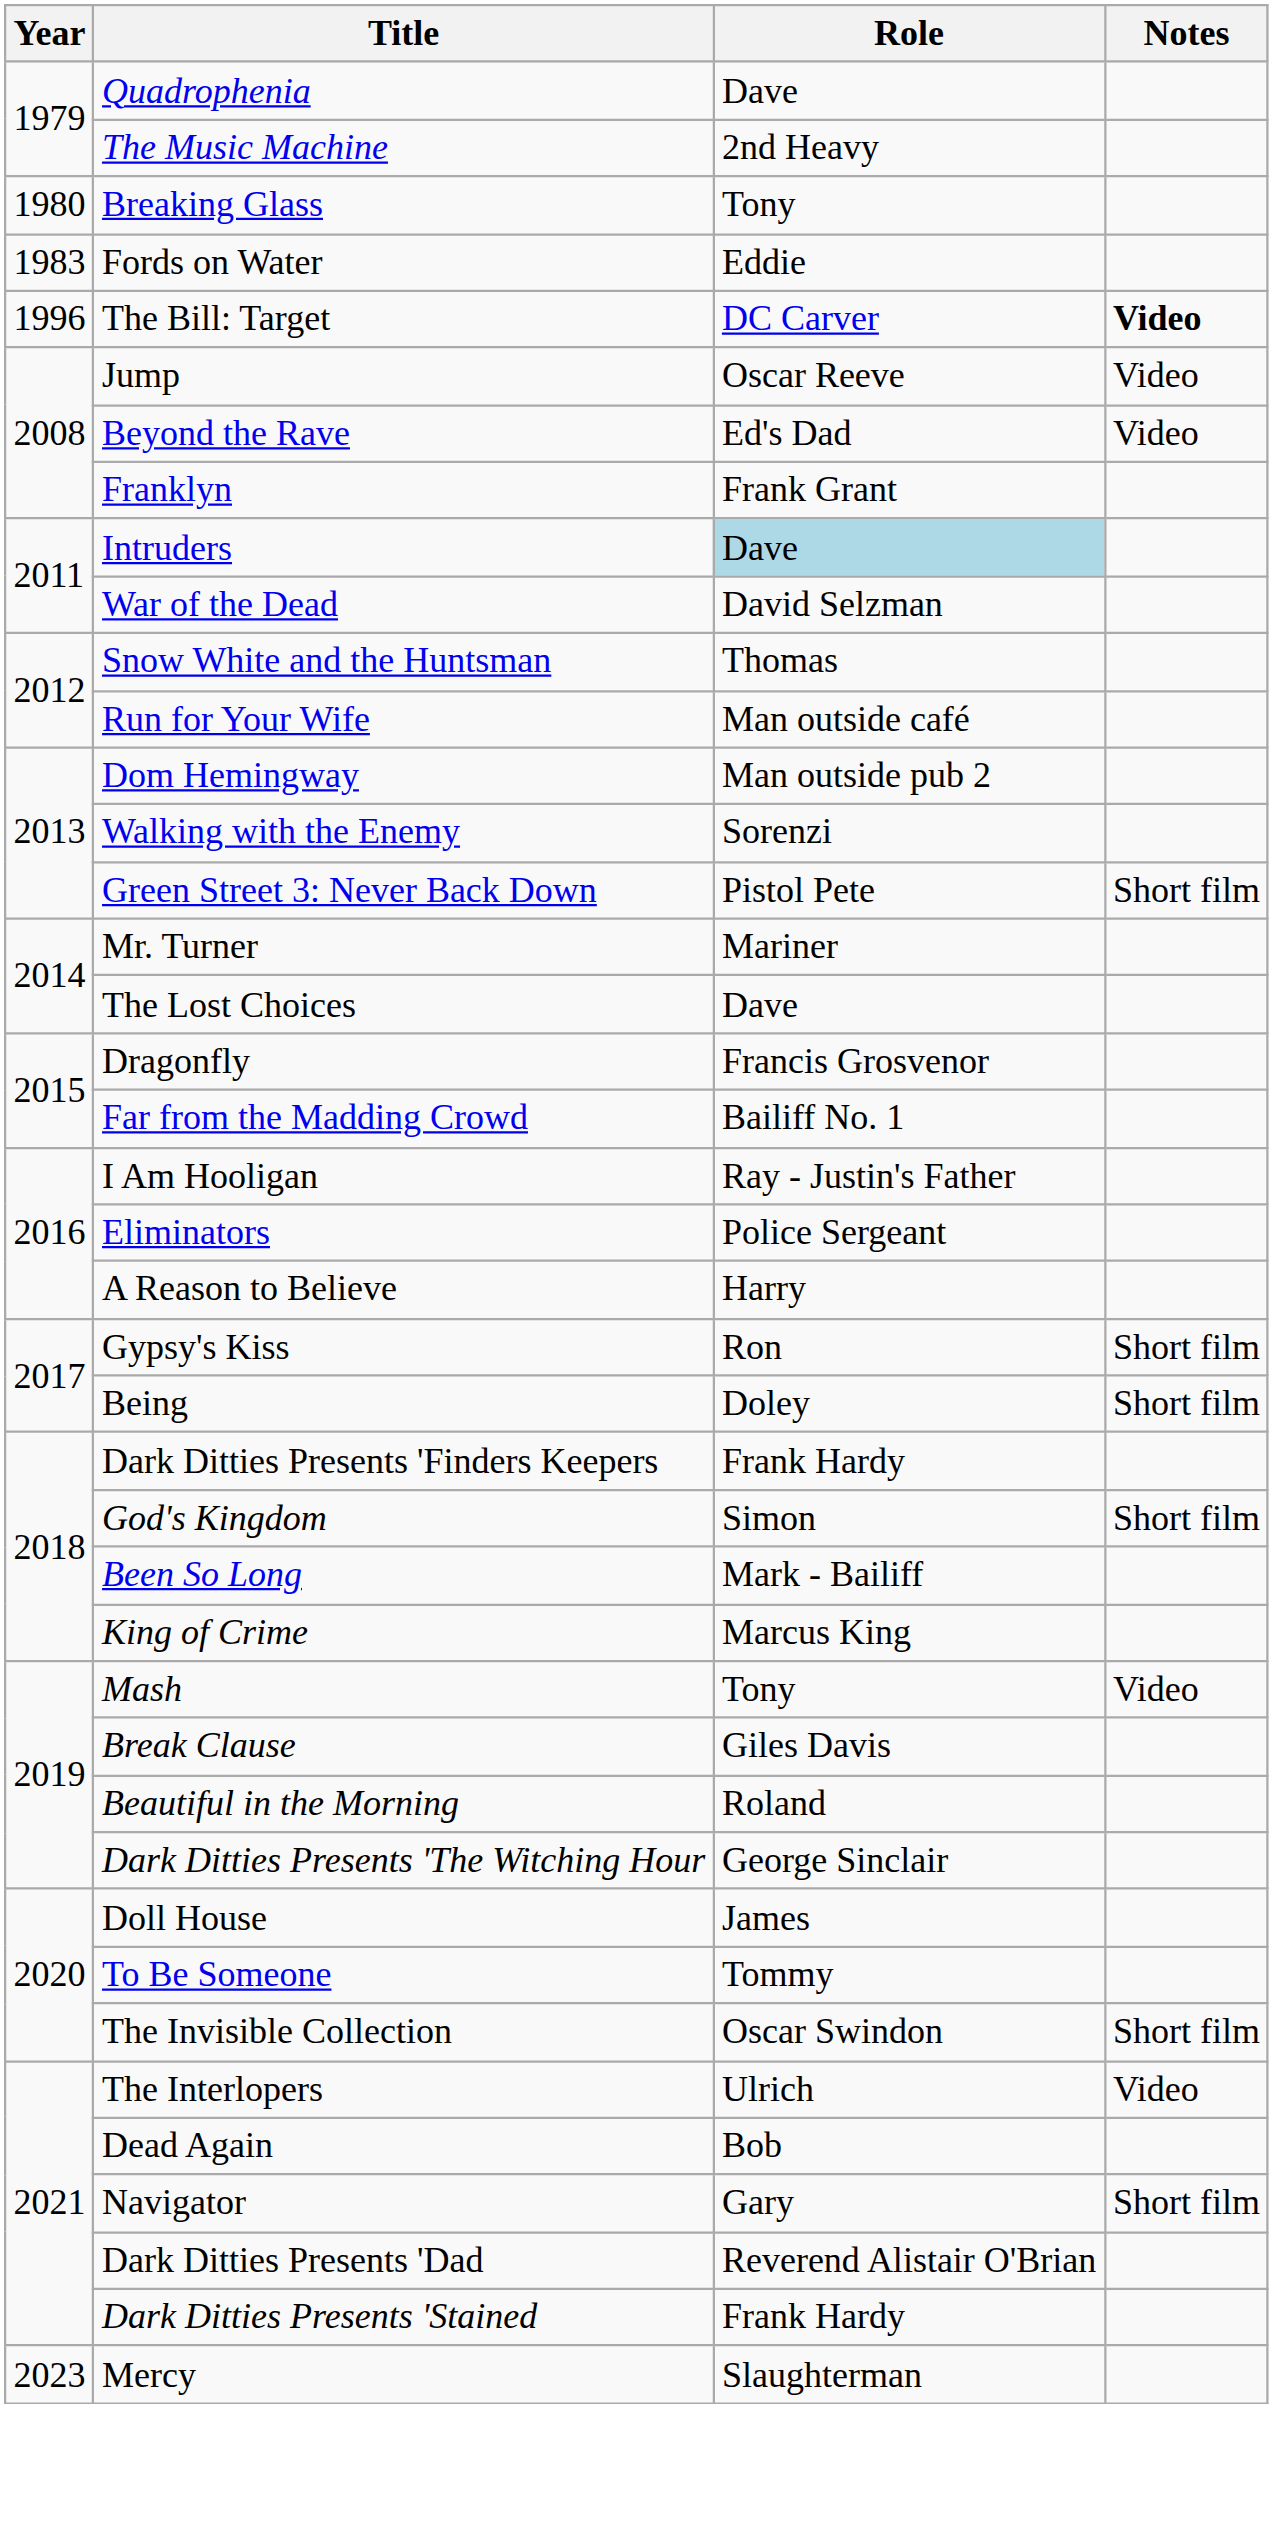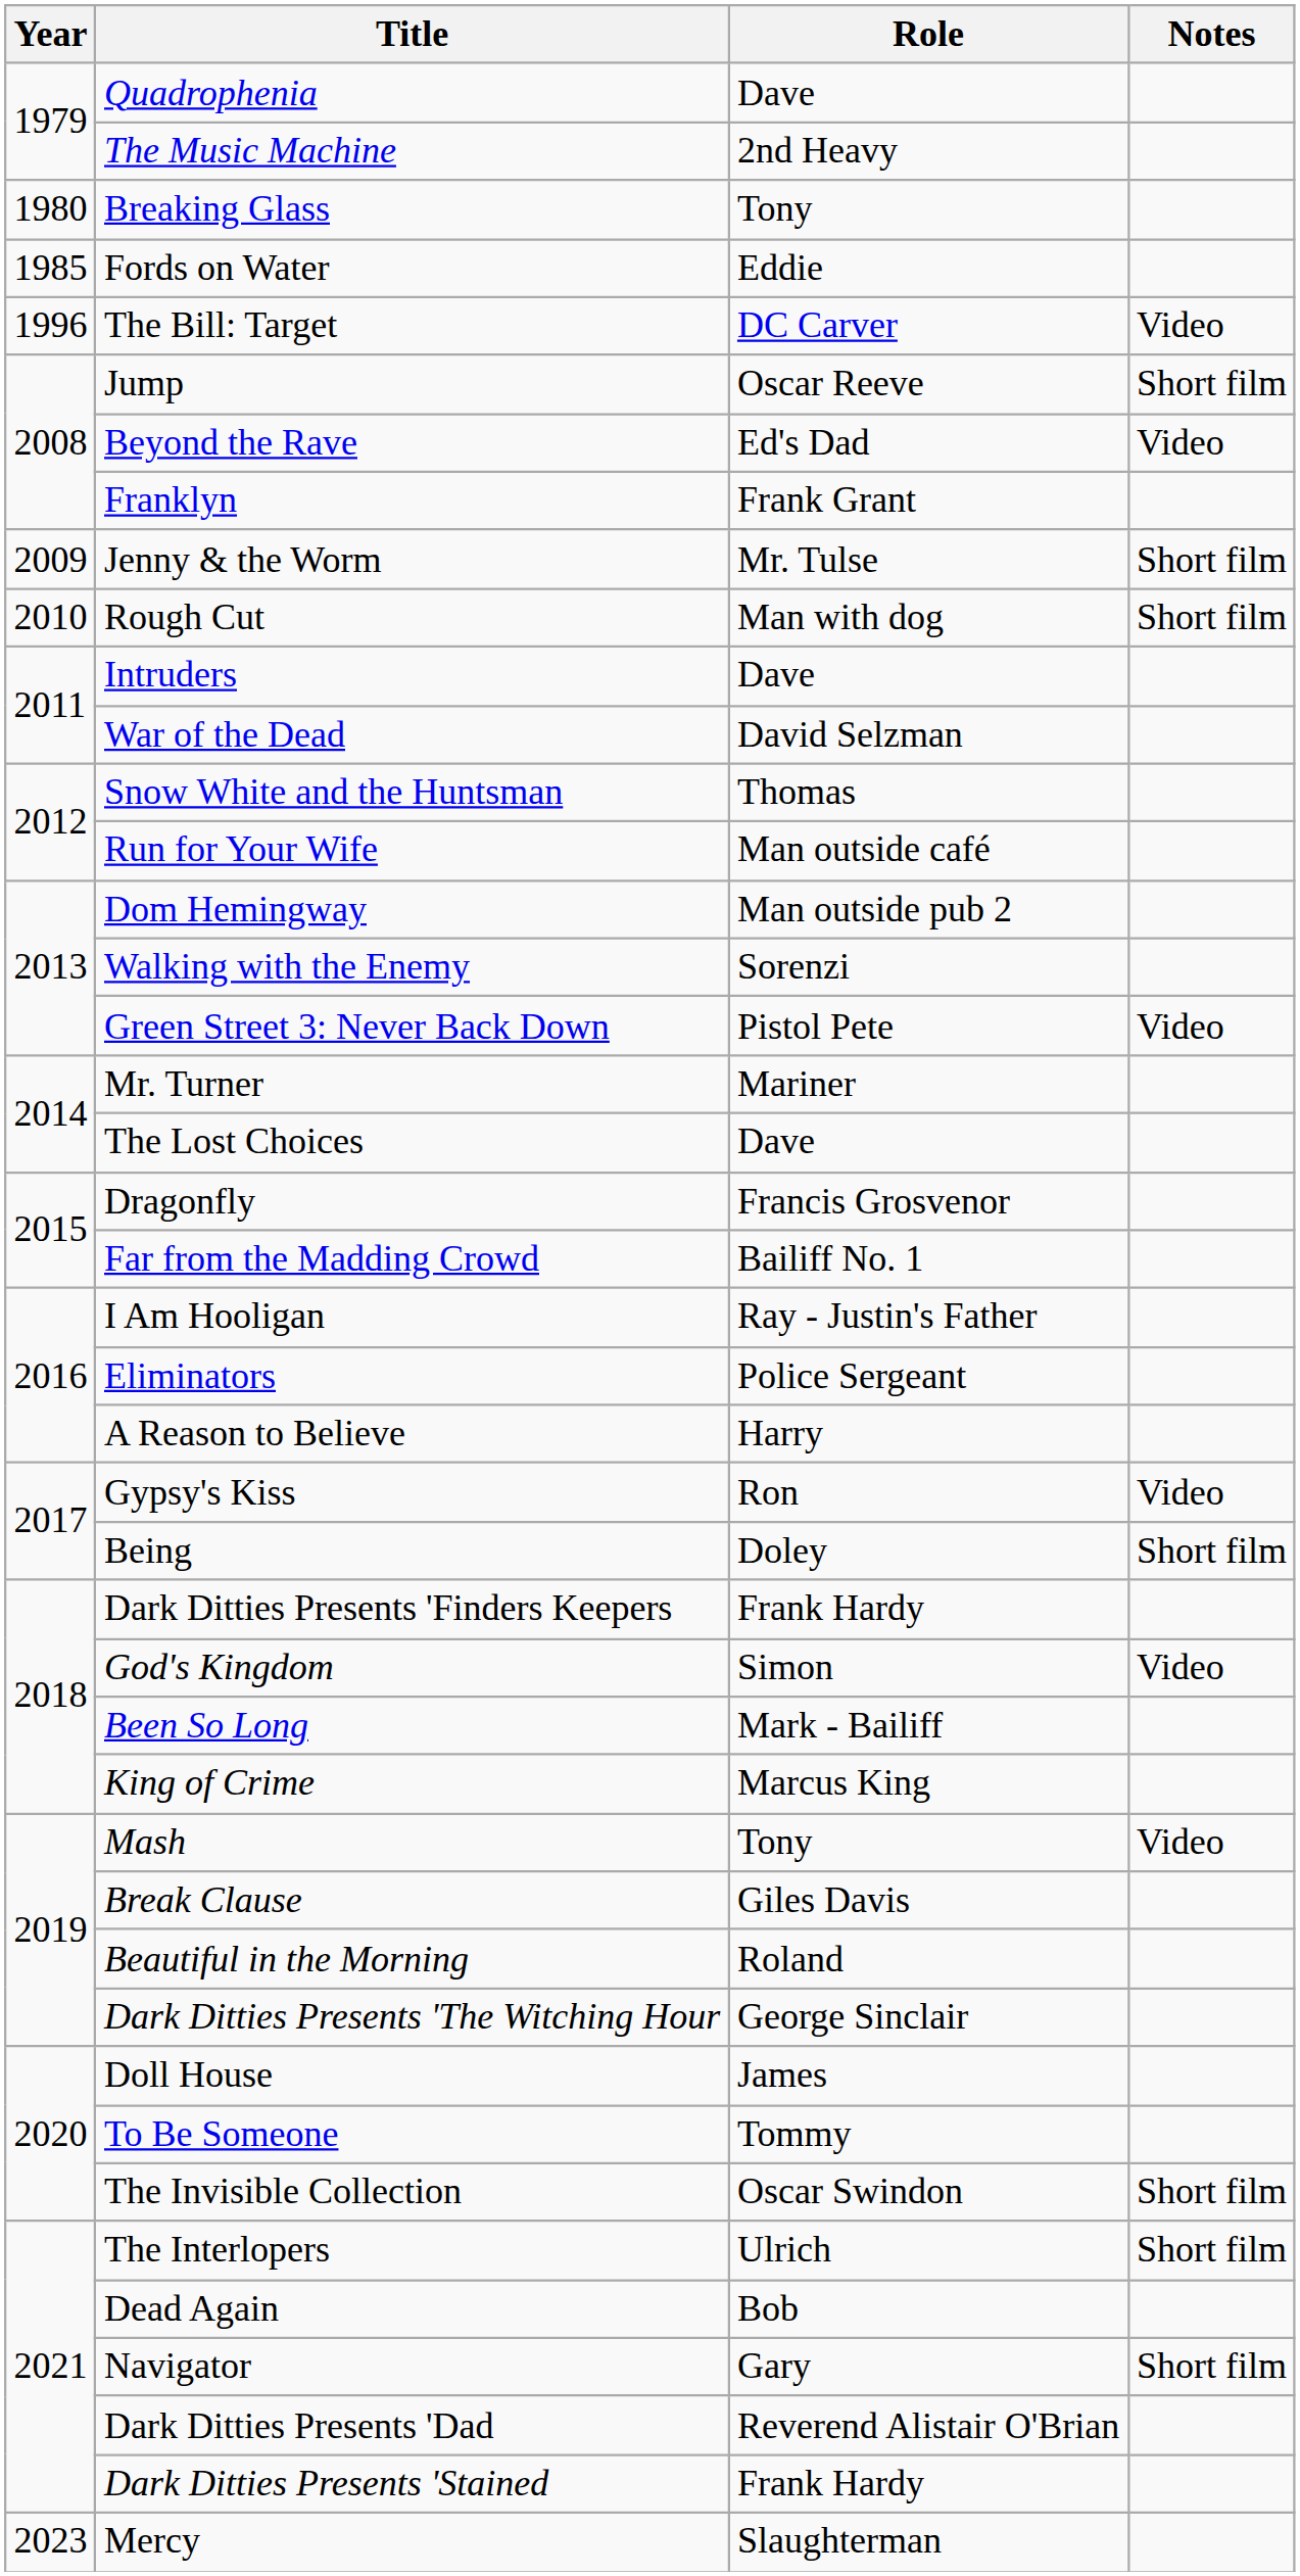 <table class="wikitable sortable">
 <tr>
 <th>Year</th>
 <th>Title</th>
 <th>Role</th>
 <th>Notes</th>
 </tr>
 <tr>
 <td rowspan=2>1979</td>
 <td><em><a href='#'>Quadrophenia</a></em></td>
 <td>Dave</td>
 <td></td>
 </tr>
 <tr>
 <td><em><a href='#'>The Music Machine</a></td>
 <td>2nd Heavy</td>
 <td></td>
 </tr>
 <tr>
 <td>1980</td>
 <td></em><a href='#'>Breaking Glass</a><em></td>
 <td>Tony</td>
 <td></td>
 </tr>
 <tr>
-<td>1983</td>
+<td>1985</td>
 <td></em>Fords on Water<em></td>
 <td>Eddie</td>
 <td></td>
 </tr>
 <tr>
 <td>1996</td>
 <td></em>The Bill: Target<em></td>
 <td><a href='#'>DC Carver</a></td>
-<td><strong>Video</strong></td>
+<td>Video</td>
 </tr>
 <tr>
 <td rowspan=3>2008</td>
 <td></em>Jump<em></td>
 <td>Oscar Reeve</td>
-<td>Video</td>
+<td>Short film</td>
 </tr>
 <tr>
 <td></em><a href='#'>Beyond the Rave</a><em></td>
 <td>Ed's Dad</td>
 <td>Video</td>
 </tr>
 <tr>
 <td></em><a href='#'>Franklyn</a><em></td>
 <td>Frank Grant</td>
 <td></td>
 </tr>
 <tr>
+<td>2009</td>
+<td></em>Jenny & the Worm<em></td>
+<td>Mr. Tulse</td>
+<td>Short film</td>
+</tr>
+<tr>
+<td>2010</td>
+<td></em>Rough Cut<em></td>
+<td>Man with dog</td>
+<td>Short film</td>
+</tr>
+<tr>
 <td rowspan=2>2011</td>
 <td></em><a href='#'>Intruders</a><em></td>
-<td style="background: lightblue;">Dave</td>
+<td>Dave</td>
 <td></td>
 </tr>
 <tr>
 <td></em><a href='#'>War of the Dead</a><em></td>
 <td>David Selzman</td>
 <td></td>
 </tr>
 <tr>
 <td rowspan=2>2012</td>
 <td></em><a href='#'>Snow White and the Huntsman</a><em></td>
 <td>Thomas</td>
 <td></td>
 </tr>
 <tr>
 <td></em><a href='#'>Run for Your Wife</a><em></td>
 <td>Man outside café</td>
 <td></td>
 </tr>
 <tr>
 <td rowspan=3>2013</td>
 <td></em><a href='#'>Dom Hemingway</a><em></td>
 <td>Man outside pub 2</td>
 <td></td>
 </tr>
 <tr>
 <td></em><a href='#'>Walking with the Enemy</a><em></td>
 <td>Sorenzi</td>
 <td></td>
 </tr>
 <tr>
 <td></em><a href='#'>Green Street 3: Never Back Down</a><em></td>
 <td>Pistol Pete</td>
-<td>Short film</td>
+<td>Video</td>
 </tr>
 <tr>
 <td rowspan=2>2014</td>
 <td></em>Mr. Turner<em></td>
 <td>Mariner</td>
 <td></td>
 </tr>
 <tr>
 <td></em>The Lost Choices<em></td>
 <td>Dave</td>
 <td></td>
 </tr>
 <tr>
 <td rowspan=2>2015</td>
 <td></em>Dragonfly<em></td>
 <td>Francis Grosvenor</td>
 <td></td>
 </tr>
 <tr>
 <td></em><a href='#'>Far from the Madding Crowd</a><em></td>
 <td>Bailiff No. 1</td>
 <td></td>
 </tr>
 <tr>
 <td rowspan=3>2016</td>
 <td></em>I Am Hooligan<em></td>
 <td>Ray - Justin's Father</td>
 <td></td>
 </tr>
 <tr>
 <td></em><a href='#'>Eliminators</a><em></td>
 <td>Police Sergeant</td>
 <td></td>
 </tr>
 <tr>
 <td></em>A Reason to Believe<em></td>
 <td>Harry</td>
 <td></td>
 </tr>
 <tr>
 <td rowspan=2>2017</td>
 <td></em>Gypsy's Kiss<em></td>
 <td>Ron</td>
-<td>Short film</td>
+<td>Video</td>
 </tr>
 <tr>
 <td></em>Being<em></td>
 <td>Doley</td>
 <td>Short film</td>
 </tr>
 <tr>
 <td rowspan=4>2018</td>
 <td></em>Dark Ditties Presents 'Finders Keepers<strong></td>
 <td>Frank Hardy</td>
 <td></td>
 </tr>
 <tr>
 <td><em>God's Kingdom</em></td>
 <td>Simon</td>
-<td>Short film</td>
+<td>Video</td>
 </tr>
 <tr>
 <td><em><a href='#'>Been So Long</a></em></td>
 <td>Mark - Bailiff</td>
 <td></td>
 </tr>
 <tr>
 <td><em>King of Crime</em></td>
 <td>Marcus King</td>
 <td></td>
 </tr>
 <tr>
 <td rowspan=4>2019</td>
 <td><em>Mash</em></td>
 <td>Tony</td>
 <td>Video</td>
 </tr>
 <tr>
 <td><em>Break Clause</em></td>
 <td>Giles Davis</td>
 <td></td>
 </tr>
 <tr>
 <td><em>Beautiful in the Morning</em></td>
 <td>Roland</td>
 <td></td>
 </tr>
 <tr>
 <td><em>Dark Ditties Presents 'The Witching Hour</strong></td>
 <td>George Sinclair</td>
 <td></td>
 </tr>
 <tr>
 <td rowspan=3>2020</td>
 <td></em>Doll House<em></td>
 <td>James</td>
 <td></td>
 </tr>
 <tr>
 <td></em><a href='#'>To Be Someone</a><em></td>
 <td>Tommy</td>
 <td></td>
 </tr>
 <tr>
 <td></em>The Invisible Collection<em></td>
 <td>Oscar Swindon</td>
 <td>Short film</td>
 </tr>
 <tr>
 <td rowspan=5>2021</td>
 <td></em>The Interlopers<em></td>
 <td>Ulrich</td>
-<td>Video</td>
+<td>Short film</td>
 </tr>
 <tr>
 <td></em>Dead Again<em></td>
 <td>Bob</td>
 <td></td>
 </tr>
 <tr>
 <td></em>Navigator<em></td>
 <td>Gary</td>
 <td>Short film</td>
 </tr>
 <tr>
 <td></em>Dark Ditties Presents 'Dad<strong></td>
 <td>Reverend Alistair O'Brian</td>
 <td></td>
 </tr>
 <tr>
 <td><em>Dark Ditties Presents 'Stained</strong></td>
 <td>Frank Hardy</td>
 <td></td>
 </tr>
 <tr>
 <td>2023</td>
 <td></em>Mercy<em></td>
 <td>Slaughterman</td>
 <td></td>
 </tr>
 </table>
